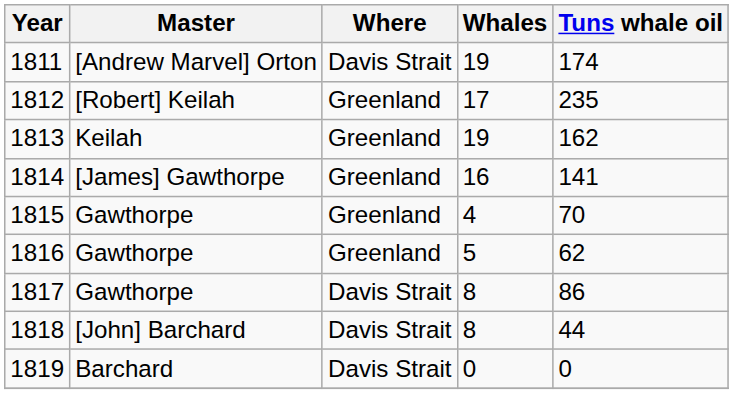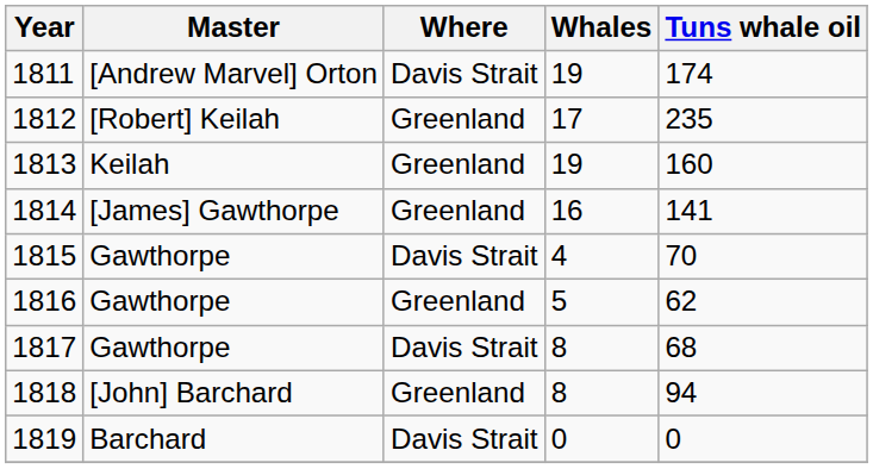 <table class="sortable wikitable">
 <tr>
 <th>Year</th>
 <th>Master</th>
 <th>Where</th>
 <th>Whales</th>
 <th><a href='#'>Tuns</a> whale oil</th>
 </tr>
 <tr>
 <td>1811</td>
 <td>[Andrew Marvel] Orton</td>
 <td>Davis Strait</td>
 <td>19</td>
 <td>174</td>
 </tr>
 <tr>
 <td>1812</td>
 <td>[Robert] Keilah</td>
 <td>Greenland</td>
 <td>17</td>
 <td>235</td>
 </tr>
 <tr>
 <td>1813</td>
 <td>Keilah</td>
 <td>Greenland</td>
 <td>19</td>
-<td>162</td>
+<td>160</td>
 </tr>
 <tr>
 <td>1814</td>
 <td>[James] Gawthorpe</td>
 <td>Greenland</td>
 <td>16</td>
 <td>141</td>
 </tr>
 <tr>
 <td>1815</td>
 <td>Gawthorpe</td>
-<td>Greenland</td>
+<td>Davis Strait</td>
 <td>4</td>
 <td>70</td>
 </tr>
 <tr>
 <td>1816</td>
 <td>Gawthorpe</td>
 <td>Greenland</td>
 <td>5</td>
 <td>62</td>
 </tr>
 <tr>
 <td>1817</td>
 <td>Gawthorpe</td>
 <td>Davis Strait</td>
 <td>8</td>
-<td>86</td>
+<td>68</td>
 </tr>
 <tr>
 <td>1818</td>
 <td>[John] Barchard</td>
-<td>Davis Strait</td>
+<td>Greenland</td>
 <td>8</td>
-<td>44</td>
+<td>94</td>
 </tr>
 <tr>
 <td>1819</td>
 <td>Barchard</td>
 <td>Davis Strait</td>
 <td>0</td>
 <td>0</td>
 </tr>
 <tr>
 </tr>
 </table>
